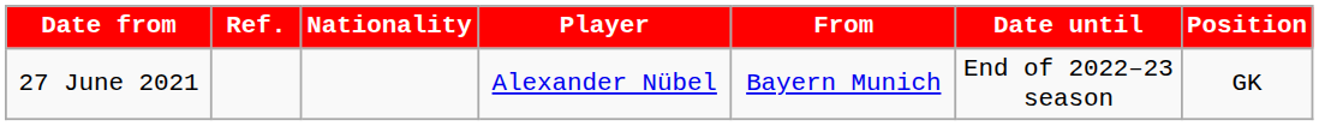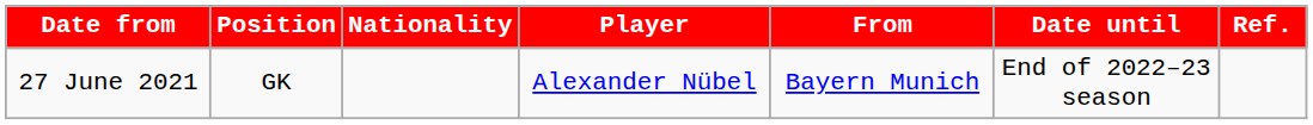 <table class="wikitable"  style="text-align:center; font-size:90%; ">
 <tr>
 <th style="background:#ff0000; color:white; width:200px;">Date from</th>
-<th style="background:#ff0000; color:white; width:50px;">Ref.</th>
+<th style="background:#ff0000; color:white; width:50px;">Position</th>
 <th style="background:#ff0000; color:white; width:50px;">Nationality</th>
 <th style="background:#ff0000; color:white; width:200px;">Player</th>
 <th style="background:#ff0000; color:white; width:200px;">From</th>
 <th style="background:#ff0000; color:white; width:200px;">Date until</th>
-<th style="background:#ff0000; color:white; width:50px;">Position</th>
+<th style="background:#ff0000; color:white; width:50px;">Ref.</th>
 </tr>
 <tr>
 <td>27 June 2021</td>
-<td></td>
+<td>GK</td>
 <td></td>
 <td><a href='#'>Alexander Nübel</a></td>
 <td><a href='#'>Bayern Munich</a></td>
 <td>End of 2022–23 season</td>
-<td>GK</td>
+<td></td>
 </tr>
 </table>
